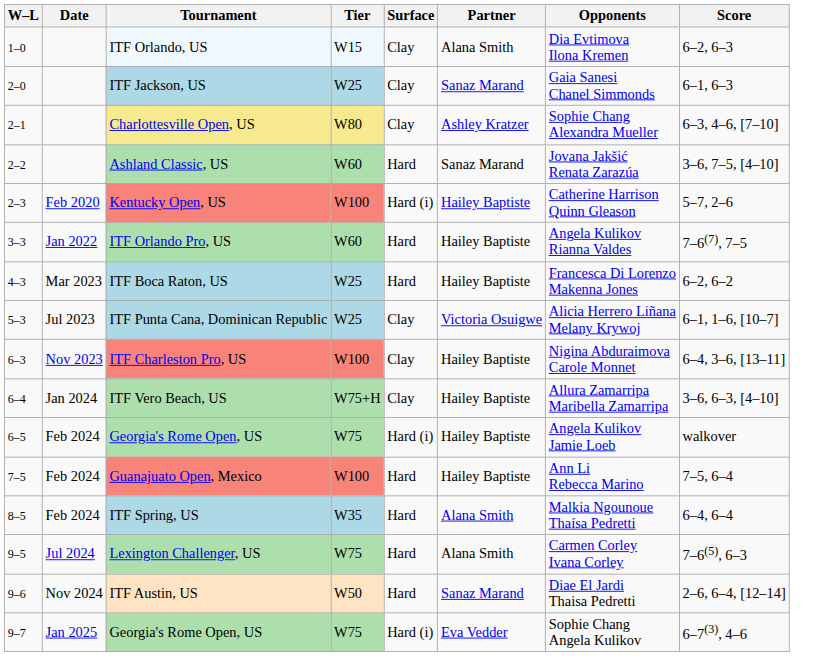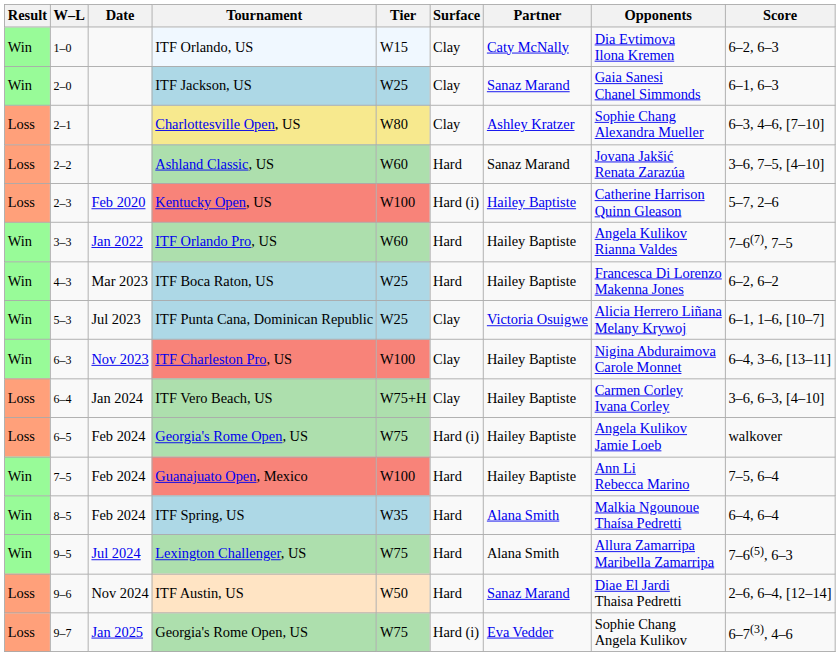 <table class="sortable wikitable">
 <tr>
+<th>Result</th>
 <th class="unsortable">W–L</th>
 <th>Date</th>
 <th>Tournament</th>
 <th>Tier</th>
 <th>Surface</th>
 <th>Partner</th>
 <th>Opponents</th>
 <th class="unsortable">Score</th>
 </tr>
 <tr>
+<td style="background:#98fb98;">Win</td>
 <td><small>1–0</small></td>
 <td></td>
 <td style="background:#f0f8ff;">ITF Orlando, US</td>
 <td style="background:#f0f8ff;">W15</td>
 <td>Clay</td>
-<td> Alana Smith</td>
+<td> <a href='#'>Caty McNally</a></td>
 <td> <a href='#'>Dia Evtimova</a> <br>  <a href='#'>Ilona Kremen</a></td>
 <td>6–2, 6–3</td>
 </tr>
 <tr>
+<td style="background:#98fb98;">Win</td>
 <td><small>2–0</small></td>
 <td></td>
 <td style="background:lightblue;">ITF Jackson, US</td>
 <td style="background:lightblue;">W25</td>
 <td>Clay</td>
 <td> <a href='#'>Sanaz Marand</a></td>
 <td> <a href='#'>Gaia Sanesi</a> <br>  <a href='#'>Chanel Simmonds</a></td>
 <td>6–1, 6–3</td>
 </tr>
 <tr>
+<td style="background:#ffa07a;">Loss</td>
 <td><small>2–1</small></td>
 <td><a href='#'></a></td>
 <td style="background:#f7e98e;"><a href='#'>Charlottesville Open</a>, US</td>
 <td style="background:#f7e98e;">W80</td>
 <td>Clay</td>
 <td> <a href='#'>Ashley Kratzer</a></td>
 <td> <a href='#'>Sophie Chang</a> <br>  <a href='#'>Alexandra Mueller</a></td>
 <td>6–3, 4–6, [7–10]</td>
 </tr>
 <tr>
+<td style="background:#ffa07a;">Loss</td>
 <td><small>2–2</small></td>
 <td><a href='#'></a></td>
 <td style="background:#addfad;"><a href='#'>Ashland Classic</a>, US</td>
 <td style="background:#addfad;">W60</td>
 <td>Hard</td>
 <td> Sanaz Marand</td>
 <td> <a href='#'>Jovana Jakšić</a> <br>  <a href='#'>Renata Zarazúa</a></td>
 <td>3–6, 7–5, [4–10]</td>
 </tr>
 <tr>
+<td style="background:#ffa07a;">Loss</td>
 <td><small>2–3</small></td>
 <td><a href='#'>Feb 2020</a></td>
 <td style="background:#f88379;"><a href='#'>Kentucky Open</a>, US</td>
 <td style="background:#f88379;">W100</td>
 <td>Hard (i)</td>
 <td> <a href='#'>Hailey Baptiste</a></td>
 <td> <a href='#'>Catherine Harrison</a> <br>  <a href='#'>Quinn Gleason</a></td>
 <td>5–7, 2–6</td>
 </tr>
 <tr>
+<td style="background:#98fb98;">Win</td>
 <td><small>3–3</small></td>
 <td><a href='#'>Jan 2022</a></td>
 <td style="background:#addfad;"><a href='#'>ITF Orlando Pro</a>, US</td>
 <td style="background:#addfad;">W60</td>
 <td>Hard</td>
 <td> Hailey Baptiste</td>
 <td> <a href='#'>Angela Kulikov</a> <br>  <a href='#'>Rianna Valdes</a></td>
 <td>7–6<sup>(7)</sup>, 7–5</td>
 </tr>
 <tr>
+<td style="background:#98fb98;">Win</td>
 <td><small>4–3</small></td>
 <td>Mar 2023</td>
 <td style="background:lightblue;">ITF Boca Raton, US</td>
 <td style="background:lightblue;">W25</td>
 <td>Hard</td>
 <td> Hailey Baptiste</td>
 <td> <a href='#'>Francesca Di Lorenzo</a> <br>  <a href='#'>Makenna Jones</a></td>
 <td>6–2, 6–2</td>
 </tr>
 <tr>
+<td style="background:#98fb98;">Win</td>
 <td><small>5–3</small></td>
 <td>Jul 2023</td>
 <td style="background:lightblue;">ITF Punta Cana, Dominican Republic</td>
 <td style="background:lightblue;">W25</td>
 <td>Clay</td>
 <td> <a href='#'>Victoria Osuigwe</a></td>
 <td> <a href='#'>Alicia Herrero Liñana</a> <br>  <a href='#'>Melany Krywoj</a></td>
 <td>6–1, 1–6, [10–7]</td>
 </tr>
 <tr>
+<td style="background:#98fb98;">Win</td>
 <td><small>6–3</small></td>
 <td><a href='#'>Nov 2023</a></td>
 <td style="background:#f88379;"><a href='#'>ITF Charleston Pro</a>, US</td>
 <td style="background:#f88379;">W100</td>
 <td>Clay</td>
 <td> Hailey Baptiste</td>
 <td> <a href='#'>Nigina Abduraimova</a> <br>  <a href='#'>Carole Monnet</a></td>
 <td>6–4, 3–6, [13–11]</td>
 </tr>
 <tr>
+<td style="background:#ffa07a;">Loss</td>
 <td><small>6–4</small></td>
 <td>Jan 2024</td>
 <td style="background:#addfad;">ITF Vero Beach, US</td>
 <td style="background:#addfad;">W75+H</td>
 <td>Clay</td>
 <td> Hailey Baptiste</td>
-<td> <a href='#'>Allura Zamarripa</a> <br>  <a href='#'>Maribella Zamarripa</a></td>
+<td> <a href='#'>Carmen Corley</a> <br>  <a href='#'>Ivana Corley</a></td>
 <td>3–6, 6–3, [4–10]</td>
 </tr>
 <tr>
+<td style="background:#ffa07a;">Loss</td>
 <td><small>6–5</small></td>
 <td>Feb 2024</td>
 <td style="background:#addfad;"><a href='#'>Georgia's Rome Open</a>, US</td>
 <td style="background:#addfad;">W75</td>
 <td>Hard (i)</td>
 <td> Hailey Baptiste</td>
 <td> <a href='#'>Angela Kulikov</a> <br>  <a href='#'>Jamie Loeb</a></td>
 <td>walkover</td>
 </tr>
 <tr>
+<td style="background:#98fb98;">Win</td>
 <td><small>7–5</small></td>
 <td>Feb 2024</td>
 <td style="background:#f88379;"><a href='#'>Guanajuato Open</a>, Mexico</td>
 <td style="background:#f88379;">W100</td>
 <td>Hard</td>
 <td> Hailey Baptiste</td>
 <td> <a href='#'>Ann Li</a> <br>  <a href='#'>Rebecca Marino</a></td>
 <td>7–5, 6–4</td>
 </tr>
 <tr>
+<td style="background:#98fb98;">Win</td>
 <td><small>8–5</small></td>
 <td>Feb 2024</td>
 <td style="background:lightblue;">ITF Spring, US</td>
 <td style="background:lightblue;">W35</td>
 <td>Hard</td>
 <td> <a href='#'>Alana Smith</a></td>
 <td> <a href='#'>Malkia Ngounoue</a> <br>  <a href='#'>Thaísa Pedretti</a></td>
 <td>6–4, 6–4</td>
 </tr>
 <tr>
+<td style="background:#98fb98;">Win</td>
 <td><small>9–5</small></td>
 <td><a href='#'>Jul 2024</a></td>
 <td style="background:#addfad;"><a href='#'>Lexington Challenger</a>, US</td>
 <td style="background:#addfad;">W75</td>
 <td>Hard</td>
 <td> Alana Smith</td>
-<td> <a href='#'>Carmen Corley</a> <br>  <a href='#'>Ivana Corley</a></td>
+<td> <a href='#'>Allura Zamarripa</a> <br>  <a href='#'>Maribella Zamarripa</a></td>
 <td>7–6<sup>(5)</sup>, 6–3</td>
 </tr>
 <tr>
+<td style="background:#ffa07a;">Loss</td>
 <td><small>9–6</small></td>
 <td>Nov 2024</td>
 <td style="background:#ffe4c4;">ITF Austin, US</td>
 <td style="background:#ffe4c4;">W50</td>
 <td>Hard</td>
 <td> <a href='#'>Sanaz Marand</a></td>
 <td> <a href='#'>Diae El Jardi</a> <br>  Thaisa Pedretti</td>
 <td>2–6, 6–4, [12–14]</td>
 </tr>
 <tr>
+<td style="background:#ffa07a;">Loss</td>
 <td><small>9–7</small></td>
 <td><a href='#'>Jan 2025</a></td>
 <td style="background:#addfad;">Georgia's Rome Open, US</td>
 <td style="background:#addfad;">W75</td>
 <td>Hard (i)</td>
 <td> <a href='#'>Eva Vedder</a></td>
 <td> Sophie Chang <br>  Angela Kulikov</td>
 <td>6–7<sup>(3)</sup>, 4–6</td>
 </tr>
 </table>
